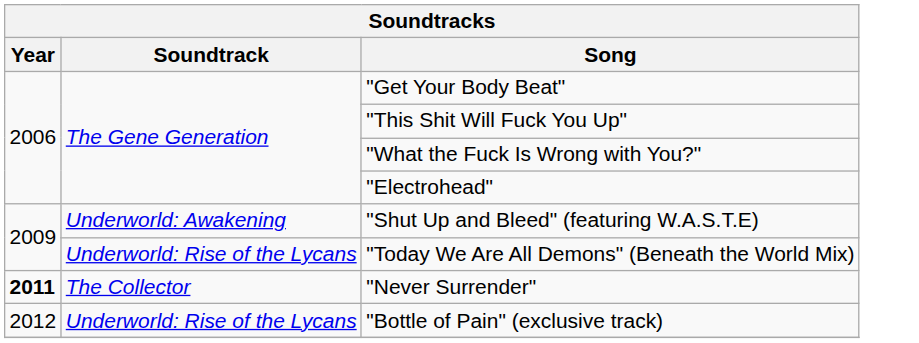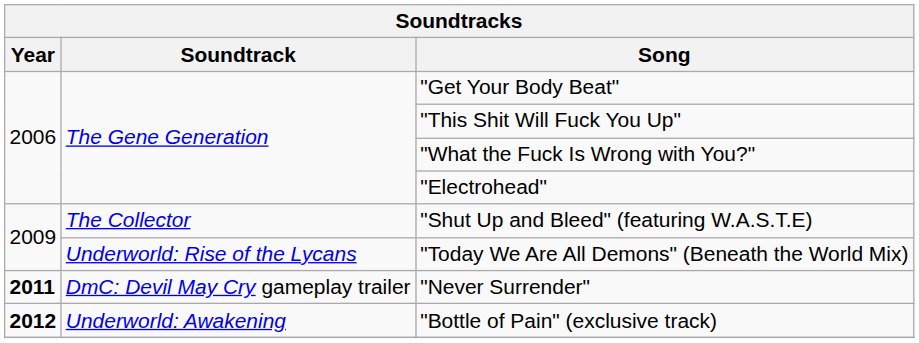 <table class="wikitable">
 <tr>
 <th colspan="3">Soundtracks</th>
 </tr>
 <tr>
 <th>Year</th>
 <th>Soundtrack</th>
 <th>Song</th>
 </tr>
 <tr>
 <td rowspan="4">2006</td>
 <td rowspan="4"><em><a href='#'>The Gene Generation</a></em></td>
 <td>"Get Your Body Beat"</td>
 </tr>
 <tr>
 <td>"This Shit Will Fuck You Up"</td>
 </tr>
 <tr>
 <td>"What the Fuck Is Wrong with You?"</td>
 </tr>
 <tr>
 <td>"Electrohead"</td>
 </tr>
 <tr>
 <td rowspan="2">2009</td>
-<td><em><a href='#'>Underworld: Awakening</a></em></td>
+<td><em><a href='#'>The Collector</a></em></td>
 <td>"Shut Up and Bleed" (featuring W.A.S.T.E)</td>
 </tr>
 <tr>
 <td><em><a href='#'>Underworld: Rise of the Lycans</a></em></td>
 <td>"Today We Are All Demons" (Beneath the World Mix)</td>
 </tr>
 <tr>
 <td><strong>2011</strong></td>
-<td><em><a href='#'>The Collector</a></em></td>
+<td><em><a href='#'>DmC: Devil May Cry</a></em> gameplay trailer</td>
 <td>"Never Surrender"</td>
 </tr>
 <tr>
-<td>2012</td>
-<td><em><a href='#'>Underworld: Rise of the Lycans</a></em></td>
+<td><strong>2012</strong></td>
+<td><em><a href='#'>Underworld: Awakening</a></em></td>
 <td>"Bottle of Pain" (exclusive track)</td>
 </tr>
 <tr>
 </tr>
 </table>
